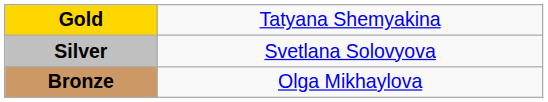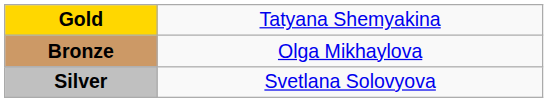 <table class="wikitable" style="text-align:center; " width="35%">
 <tr>
 <td bgcolor="gold"><strong>Gold</strong></td>
 <td><a href='#'>Tatyana Shemyakina</a><br>  <small><em></em></small></td>
 </tr>
 <tr>
+<td bgcolor="CC9966"><strong>Bronze</strong></td>
+<td><a href='#'>Olga Mikhaylova</a><br>  <small><em></em></small></td>
+</tr>
+<tr>
 <td bgcolor="silver"><strong>Silver</strong></td>
 <td><a href='#'>Svetlana Solovyova</a><br>  <small><em></em></small></td>
 </tr>
-<tr>
-<td bgcolor="CC9966"><strong>Bronze</strong></td>
-<td><a href='#'>Olga Mikhaylova</a><br>  <small><em></em></small></td>
-</tr>
 </table>
